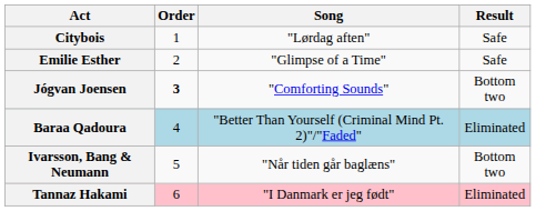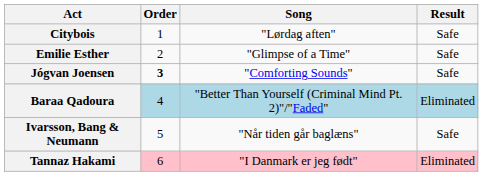 <table class="wikitable plainrowheaders" style="text-align:center;">
 <tr>
 <th scope="col">Act</th>
 <th scope="col">Order</th>
 <th scope="col">Song</th>
 <th scope="col">Result</th>
 </tr>
 <tr>
 <th scope=row>Citybois</th>
 <td>1</td>
 <td>"Lørdag aften"</td>
 <td>Safe</td>
 </tr>
 <tr>
 <th scope=row>Emilie Esther</th>
 <td>2</td>
 <td>"Glimpse of a Time"</td>
 <td>Safe</td>
 </tr>
 <tr>
 <th scope=row>Jógvan Joensen</th>
 <td><strong>3</strong></td>
 <td>"<a href='#'>Comforting Sounds</a>"</td>
-<td>Bottom two</td>
+<td>Safe</td>
 </tr>
 <tr style="background:lightblue;">
 <th scope=row>Baraa Qadoura</th>
 <td>4</td>
 <td>"Better Than Yourself (Criminal Mind Pt. 2)"/"<a href='#'>Faded</a>"</td>
 <td>Eliminated</td>
 </tr>
 <tr>
 <th scope=row>Ivarsson, Bang & Neumann</th>
 <td>5</td>
 <td>"Når tiden går baglæns"</td>
-<td>Bottom two</td>
+<td>Safe</td>
 </tr>
 <tr style="background:pink;">
 <th scope=row>Tannaz Hakami</th>
 <td>6</td>
 <td>"I Danmark er jeg født"</td>
 <td>Eliminated</td>
 </tr>
 </table>
